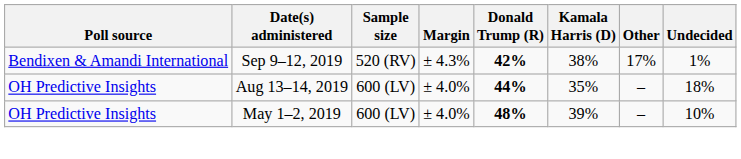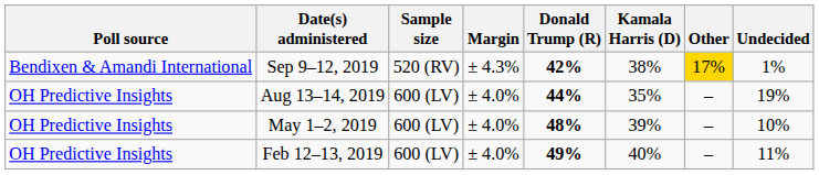 <table class="wikitable" style="font-size:90%;text-align:center;">
 <tr valign=bottom style="font-size:90%;">
 <th>Poll source</th>
 <th>Date(s)<br>administered</th>
 <th>Sample<br>size</th>
 <th>Margin<br></th>
 <th>Donald<br>Trump (R)</th>
 <th>Kamala<br>Harris (D)</th>
 <th>Other</th>
 <th>Undecided</th>
 </tr>
 <tr>
 <td style="text-align:left;"><a href='#'>Bendixen & Amandi International</a></td>
 <td>Sep 9–12, 2019</td>
 <td>520 (RV)</td>
 <td>± 4.3%</td>
 <td><strong>42%</strong></td>
 <td>38%</td>
-<td>17%</td>
+<td style="background: gold;">17%</td>
 <td>1%</td>
 </tr>
 <tr>
 <td style="text-align:left;"><a href='#'>OH Predictive Insights</a></td>
 <td>Aug 13–14, 2019</td>
 <td>600 (LV)</td>
 <td>± 4.0%</td>
 <td><strong>44%</strong></td>
 <td>35%</td>
 <td>–</td>
-<td>18%</td>
+<td>19%</td>
 </tr>
 <tr>
 <td style="text-align:left;"><a href='#'>OH Predictive Insights</a></td>
 <td>May 1–2, 2019</td>
 <td>600 (LV)</td>
 <td>± 4.0%</td>
 <td><strong>48%</strong></td>
 <td>39%</td>
 <td>–</td>
 <td>10%</td>
 </tr>
+<tr>
+<td style="text-align:left;"><a href='#'>OH Predictive Insights</a></td>
+<td>Feb 12–13, 2019</td>
+<td>600 (LV)</td>
+<td>± 4.0%</td>
+<td><strong>49%</strong></td>
+<td>40%</td>
+<td>–</td>
+<td>11%</td>
+</tr>
 </table>
